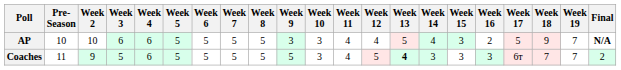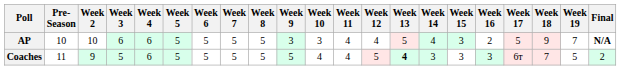 <table class="wikitable" style="white-space:nowrap;font-size:90%">
 <tr>
 <th>Poll</th>
 <th>Pre-<br>Season</th>
 <th>Week<br>2</th>
 <th>Week<br>3</th>
 <th>Week<br>4</th>
 <th>Week<br>5</th>
 <th>Week<br>6</th>
 <th>Week<br>7</th>
 <th>Week<br>8</th>
 <th>Week<br>9</th>
 <th>Week<br>10</th>
 <th>Week<br>11</th>
 <th>Week<br>12</th>
 <th>Week<br>13</th>
 <th>Week<br>14</th>
 <th>Week<br>15</th>
 <th>Week<br>16</th>
 <th>Week<br>17</th>
 <th>Week<br>18</th>
 <th>Week<br>19</th>
 <th>Final</th>
 </tr>
 <tr style="text-align:center;">
 <th>AP</th>
 <td style="background:#FFF;">10</td>
 <td style="background:#FFF;">10</td>
 <td style="background:#D8FFEB;">6</td>
 <td style="background:#D8FFEB;">6</td>
 <td style="background:#D8FFEB;">5</td>
 <td style="background:#FFF;">5</td>
 <td style="background:#FFF;">5</td>
 <td style="background:#FFF;">5</td>
 <td style="background:#D8FFEB;">3</td>
 <td style="background:#FFF;">3</td>
 <td style="background:#FFF;">4</td>
 <td style="background:#FFF;">4</td>
 <td style="background:#FFE6E6;">5</td>
 <td style="background:#D8FFEB;">4</td>
 <td style="background:#D8FFEB;">3</td>
 <td style="background:#FFF;">2</td>
 <td style="background:#FFE6E6;">5</td>
 <td style="background:#FFE6E6;">9</td>
 <td style="background:#FFF;">7</td>
 <td style="background:#FFF;"><strong>N/A</strong></td>
 </tr>
 <tr style="text-align:center;">
 <th>Coaches</th>
 <td style="background:#FFF;">11</td>
 <td style="background:#D8FFEB;">9</td>
 <td style="background:#D8FFEB;">5</td>
 <td style="background:#D8FFEB;">6</td>
 <td style="background:#D8FFEB;">5</td>
 <td style="background:#FFF;">5</td>
 <td style="background:#FFF;">5</td>
 <td style="background:#FFF;">5</td>
 <td style="background:#D8FFEB;">5</td>
-<td style="background:#FFF;">3</td>
+<td style="background:#FFF;">4</td>
 <td style="background:#FFF;">4</td>
 <td style="background:#FFE6E6;">5</td>
 <td style="background:#D8FFEB;"><strong>4</strong></td>
 <td style="background:#D8FFEB;">3</td>
 <td style="background:#FFF;">3</td>
 <td style="background:#D8FFEB;">3</td>
 <td style="background:#FFE6E6;">6т</td>
 <td style="background:#FFE6E6;">7</td>
-<td style="background:#FFF;">7</td>
+<td style="background:#FFF;">5</td>
 <td style="background:#D8FFEB;">2</td>
 </tr>
 </table>
